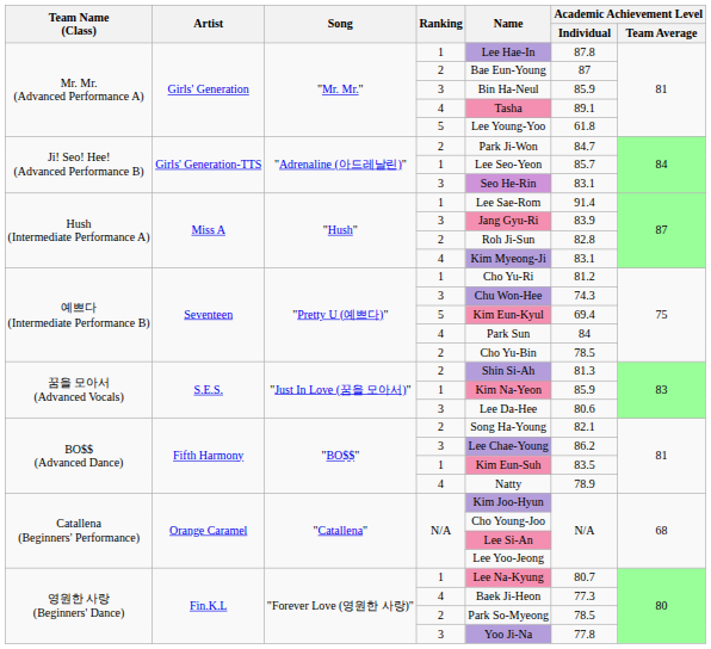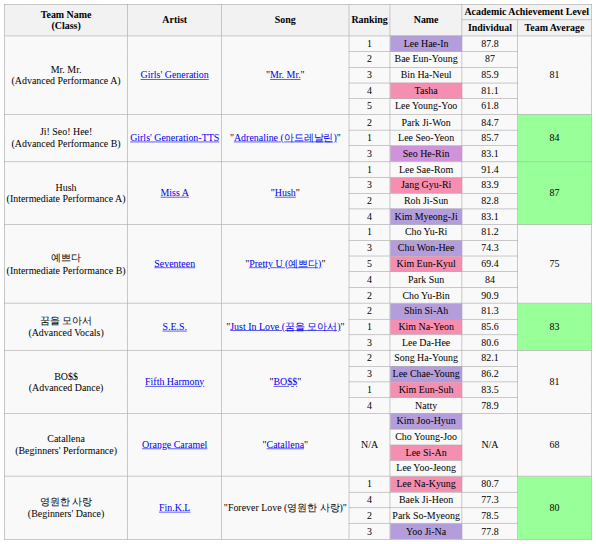 <table class="wikitable sortable" style="text-align: center">
 <tr>
 <th rowspan="2">Team Name<br>(Class)</th>
 <th rowspan="2">Artist</th>
 <th rowspan="2">Song</th>
 <th rowspan="2">Ranking</th>
 <th rowspan="2">Name</th>
 <th colspan="2">Academic Achievement Level</th>
 </tr>
 <tr>
 <th>Individual</th>
 <th>Team Average</th>
 </tr>
 <tr>
 <td rowspan="5">Mr. Mr.<br>(Advanced Performance A)</td>
 <td rowspan="5"><a href='#'>Girls' Generation</a></td>
 <td rowspan="5">"<a href='#'>Mr. Mr.</a>"</td>
 <td>1</td>
 <td style="background:#b39ddb">Lee Hae-In</td>
 <td>87.8</td>
 <td rowspan="5">81</td>
 </tr>
 <tr>
 <td>2</td>
 <td>Bae Eun-Young</td>
 <td>87</td>
 </tr>
 <tr>
 <td>3</td>
 <td>Bin Ha-Neul</td>
 <td>85.9</td>
 </tr>
 <tr>
 <td>4</td>
 <td style="background:#f48fb1">Tasha</td>
-<td>89.1</td>
+<td>81.1</td>
 </tr>
 <tr>
 <td>5</td>
 <td>Lee Young-Yoo</td>
 <td>61.8</td>
 </tr>
 <tr>
 <td rowspan="3">Ji! Seo! Hee!<br>(Advanced Performance B)</td>
 <td rowspan="3"><a href='#'>Girls' Generation-TTS</a></td>
 <td rowspan="3">"<a href='#'>Adrenaline (아드레날린)</a>"</td>
 <td>2</td>
 <td>Park Ji-Won</td>
 <td>84.7</td>
 <td style="background:#99ff99" rowspan="3">84</td>
 </tr>
 <tr>
 <td>1</td>
 <td>Lee Seo-Yeon</td>
 <td>85.7</td>
 </tr>
 <tr>
 <td>3</td>
 <td style="background:#ce93d8">Seo He-Rin</td>
 <td>83.1</td>
 </tr>
 <tr>
 <td rowspan="4">Hush<br>(Intermediate Performance A)</td>
 <td rowspan="4"><a href='#'>Miss A</a></td>
 <td rowspan="4">"<a href='#'>Hush</a>"</td>
 <td>1</td>
 <td>Lee Sae-Rom</td>
 <td>91.4</td>
 <td style="background:#99ff99" rowspan="4">87</td>
 </tr>
 <tr>
 <td>3</td>
 <td style="background:#f48fb1">Jang Gyu-Ri</td>
 <td>83.9</td>
 </tr>
 <tr>
 <td>2</td>
 <td>Roh Ji-Sun</td>
 <td>82.8</td>
 </tr>
 <tr>
 <td>4</td>
 <td style="background:#b39ddb">Kim Myeong-Ji</td>
 <td>83.1</td>
 </tr>
 <tr>
 <td rowspan="5">예쁘다<br>(Intermediate Performance B)</td>
 <td rowspan="5"><a href='#'>Seventeen</a></td>
 <td rowspan="5">"<a href='#'>Pretty U (예쁘다)</a>"</td>
 <td>1</td>
 <td>Cho Yu-Ri</td>
 <td>81.2</td>
 <td rowspan="5">75</td>
 </tr>
 <tr>
 <td>3</td>
 <td style="background:#b39ddb">Chu Won-Hee</td>
 <td>74.3</td>
 </tr>
 <tr>
 <td>5</td>
 <td style="background:#f48fb1">Kim Eun-Kyul</td>
 <td>69.4</td>
 </tr>
 <tr>
 <td>4</td>
 <td>Park Sun</td>
 <td>84</td>
 </tr>
 <tr>
 <td>2</td>
 <td>Cho Yu-Bin</td>
-<td>78.5</td>
+<td>90.9</td>
 </tr>
 <tr>
 <td rowspan="3">꿈을 모아서<br>(Advanced Vocals)</td>
 <td rowspan="3"><a href='#'>S.E.S.</a></td>
 <td rowspan="3">"<a href='#'>Just In Love (꿈을 모아서)</a>"</td>
 <td>2</td>
 <td style="background:#b39ddb">Shin Si-Ah</td>
 <td>81.3</td>
 <td style="background:#99ff99" rowspan="3">83</td>
 </tr>
 <tr>
 <td>1</td>
 <td style="background:#f48fb1">Kim Na-Yeon</td>
-<td>85.9</td>
+<td>85.6</td>
 </tr>
 <tr>
 <td>3</td>
 <td>Lee Da-Hee</td>
 <td>80.6</td>
 </tr>
 <tr>
 <td rowspan="4">BO$$<br>(Advanced Dance)</td>
 <td rowspan="4"><a href='#'>Fifth Harmony</a></td>
 <td rowspan="4">"<a href='#'>BO$$</a>"</td>
 <td>2</td>
 <td>Song Ha-Young</td>
 <td>82.1</td>
 <td rowspan="4">81</td>
 </tr>
 <tr>
 <td>3</td>
 <td style="background:#b39ddb">Lee Chae-Young</td>
 <td>86.2</td>
 </tr>
 <tr>
 <td>1</td>
 <td style="background:#f48fb1">Kim Eun-Suh</td>
 <td>83.5</td>
 </tr>
 <tr>
 <td>4</td>
 <td>Natty</td>
 <td>78.9</td>
 </tr>
 <tr>
 <td rowspan="4">Catallena<br>(Beginners' Performance)</td>
 <td rowspan="4"><a href='#'>Orange Caramel</a></td>
 <td rowspan="4">"<a href='#'>Catallena</a>"</td>
 <td rowspan="4">N/A</td>
 <td style="background:#b39ddb">Kim Joo-Hyun</td>
 <td rowspan="4">N/A</td>
 <td rowspan="4">68</td>
 </tr>
 <tr>
 <td>Cho Young-Joo</td>
 </tr>
 <tr>
 <td style="background:#f48fb1">Lee Si-An</td>
 </tr>
 <tr>
 <td>Lee Yoo-Jeong</td>
 </tr>
 <tr>
 <td rowspan="4">영원한 사랑<br>(Beginners' Dance)</td>
 <td rowspan="4"><a href='#'>Fin.K.L</a></td>
 <td rowspan="4">"Forever Love (영원한 사랑)"</td>
 <td>1</td>
 <td style="background:#f48fb1">Lee Na-Kyung</td>
 <td>80.7</td>
 <td style="background:#99ff99" rowspan="4">80</td>
 </tr>
 <tr>
 <td>4</td>
 <td>Baek Ji-Heon</td>
 <td>77.3</td>
 </tr>
 <tr>
 <td>2</td>
 <td>Park So-Myeong</td>
 <td>78.5</td>
 </tr>
 <tr>
 <td>3</td>
 <td style="background:#b39ddb">Yoo Ji-Na</td>
 <td>77.8</td>
 </tr>
 </table>
